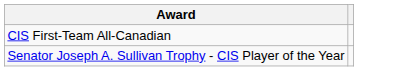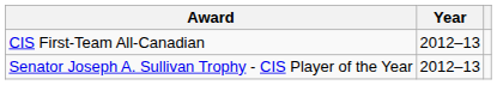 <table class="wikitable">
 <tr>
 <th>Award</th>
+<th>Year</th>
 <th></th>
 </tr>
 <tr>
 <td><a href='#'>CIS</a> First-Team All-Canadian</td>
+<td>2012–13</td>
 <td></td>
 </tr>
 <tr>
 <td><a href='#'>Senator Joseph A. Sullivan Trophy</a> - <a href='#'>CIS</a> Player of the Year</td>
+<td>2012–13</td>
 <td></td>
 </tr>
 </table>
